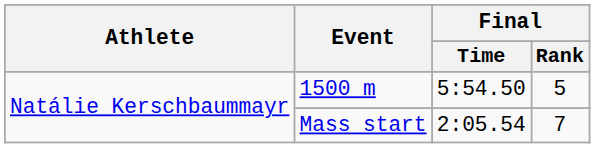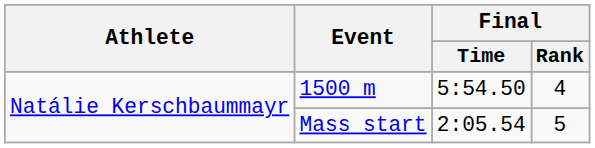 <table class="wikitable" style="font-size:90%">
 <tr>
 <th rowspan=2>Athlete</th>
 <th rowspan=2>Event</th>
 <th colspan=2>Final</th>
 </tr>
 <tr style="font-size:95%">
 <th>Time</th>
 <th>Rank</th>
 </tr>
 <tr align=center>
 <td align=left rowspan=2><a href='#'>Natálie Kerschbaummayr</a></td>
 <td align=left><a href='#'>1500 m</a></td>
 <td>5:54.50</td>
-<td>5</td>
+<td>4</td>
 </tr>
 <tr align=center>
 <td align=left><a href='#'>Mass start</a></td>
 <td>2:05.54</td>
-<td>7</td>
+<td>5</td>
 </tr>
 </table>
